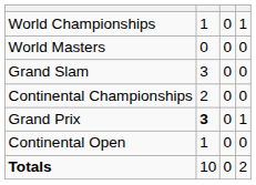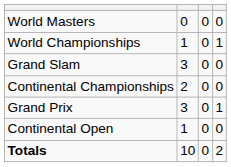 <table class="wikitable">
 <tr>
 <th></th>
 <th></th>
 <th></th>
 <th></th>
 </tr>
 <tr>
+<td>World Masters</td>
+<td>0</td>
+<td>0</td>
+<td>0</td>
+</tr>
+<tr>
 <td>World Championships</td>
 <td>1</td>
 <td>0</td>
 <td>1</td>
-</tr>
-<tr>
-<td>World Masters</td>
-<td>0</td>
-<td>0</td>
-<td>0</td>
 </tr>
 <tr>
 <td>Grand Slam</td>
 <td>3</td>
 <td>0</td>
 <td>0</td>
 </tr>
 <tr>
 <td>Continental Championships</td>
 <td>2</td>
 <td>0</td>
 <td>0</td>
 </tr>
 <tr>
 <td>Grand Prix</td>
-<td><strong>3</strong></td>
+<td>3</td>
 <td>0</td>
 <td>1</td>
 </tr>
 <tr>
 <td>Continental Open</td>
 <td>1</td>
 <td>0</td>
 <td>0</td>
 </tr>
 <tr>
 <td><strong>Totals</strong></td>
 <td>10</td>
 <td>0</td>
 <td>2</td>
 </tr>
 </table>
